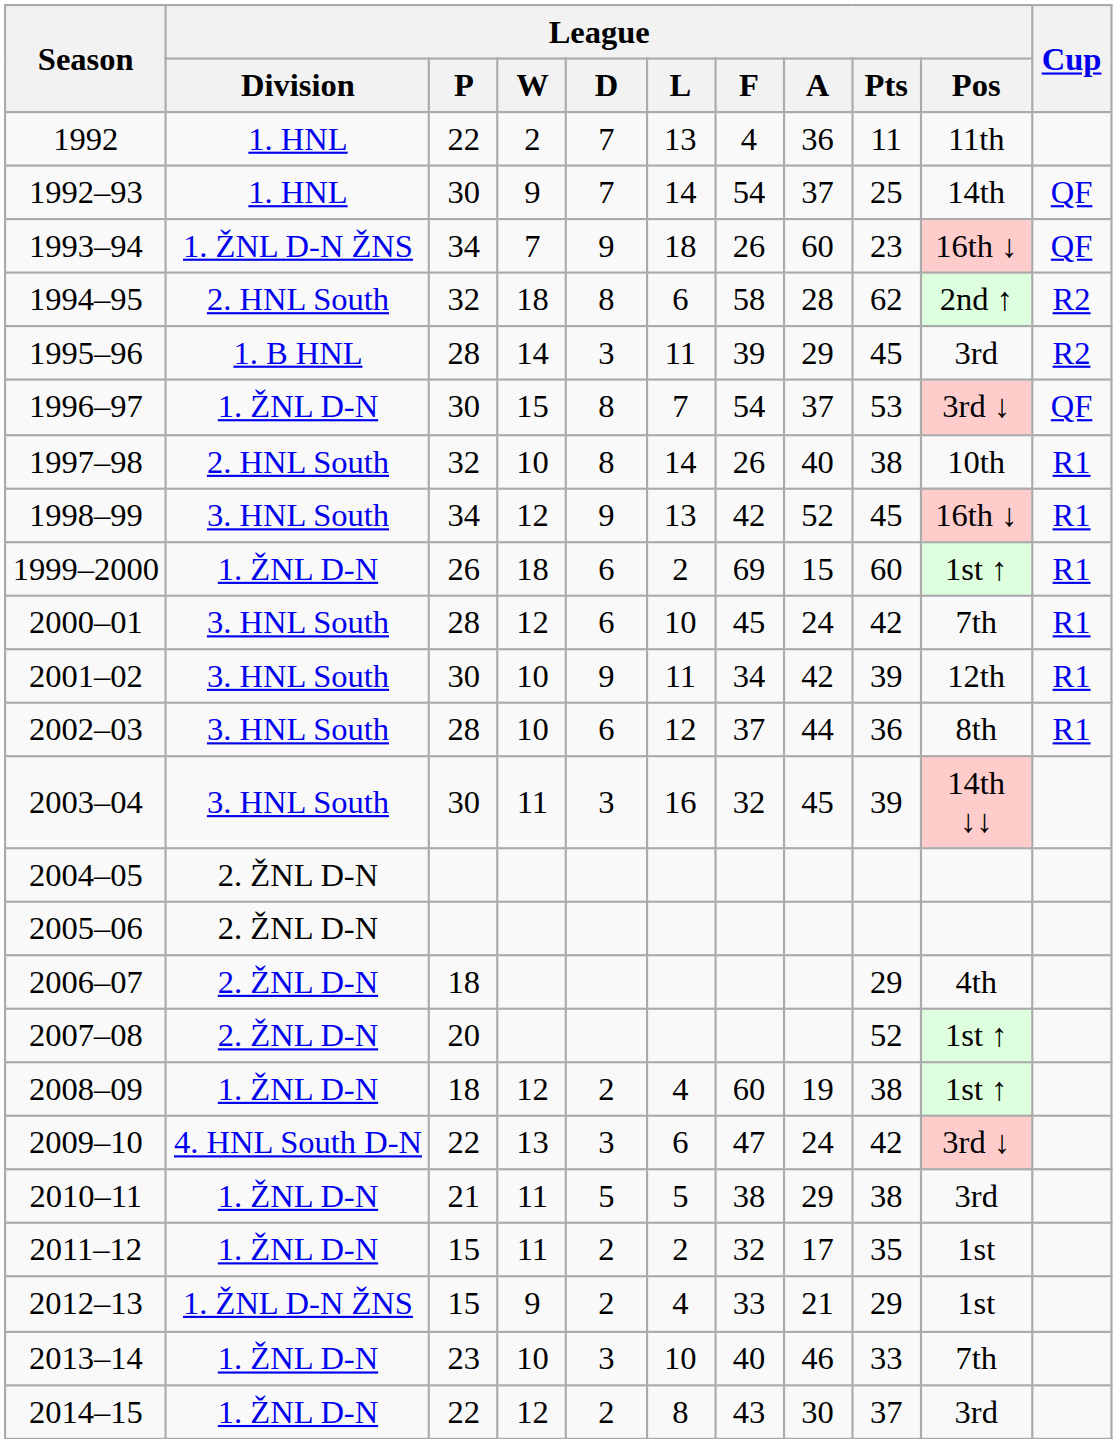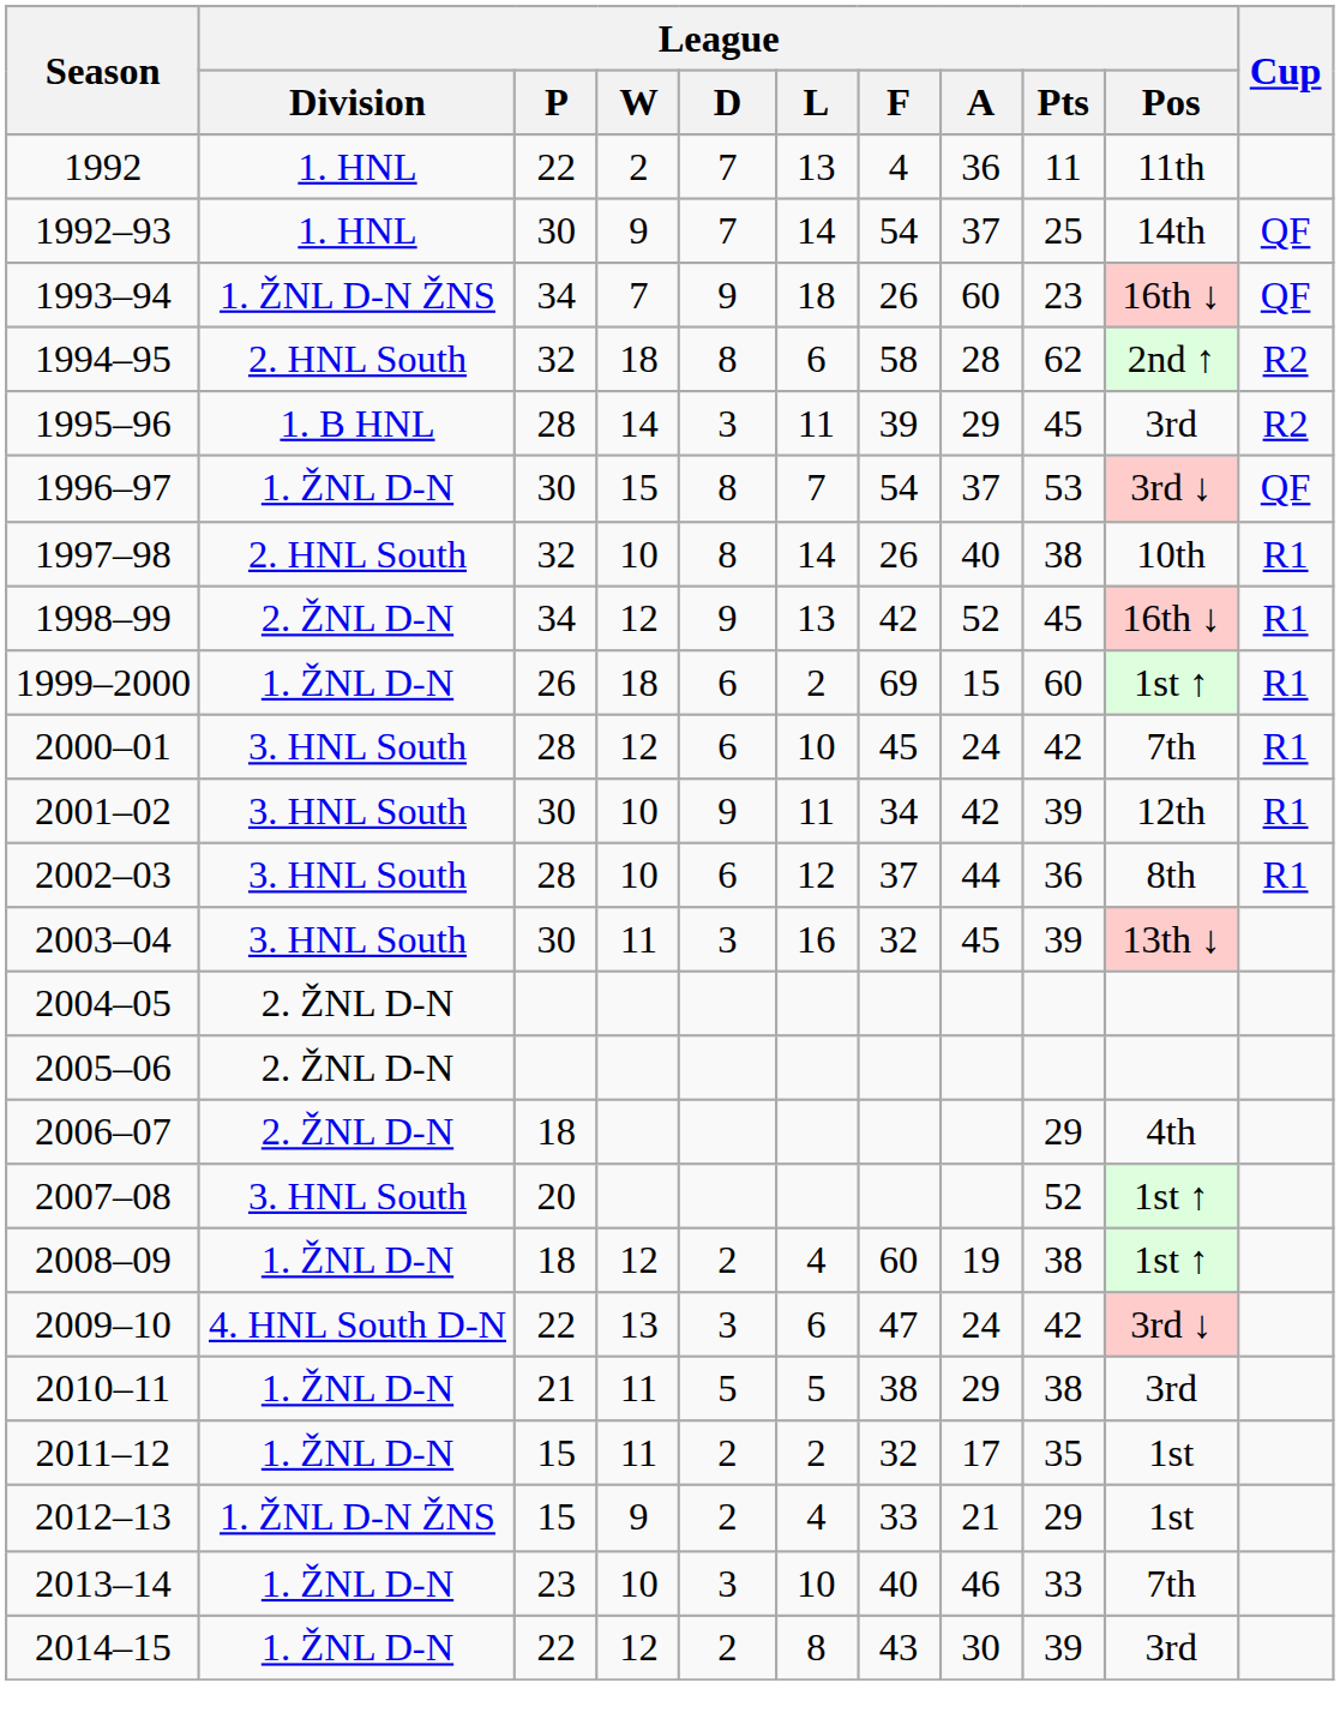 <table class="wikitable" style="font-size:95%; text-align: center;">
 <tr>
 <th rowspan=2>Season</th>
 <th colspan=9>League</th>
 <th rowspan=2 width="30"><a href='#'>Cup</a></th>
 </tr>
 <tr>
 <th>Division</th>
 <th width="25">P</th>
 <th width="25">W</th>
 <th width="30">D</th>
 <th width="25">L</th>
 <th width="25">F</th>
 <th width="25">A</th>
 <th width="25">Pts</th>
 <th width="45">Pos</th>
 </tr>
 <tr>
 <td>1992</td>
 <td><a href='#'>1. HNL</a></td>
 <td>22</td>
 <td>2</td>
 <td>7</td>
 <td>13</td>
 <td>4</td>
 <td>36</td>
 <td>11</td>
 <td>11th</td>
 <td></td>
 </tr>
 <tr>
 <td>1992–93</td>
 <td><a href='#'>1. HNL</a></td>
 <td>30</td>
 <td>9</td>
 <td>7</td>
 <td>14</td>
 <td>54</td>
 <td>37</td>
 <td>25</td>
 <td>14th</td>
 <td><a href='#'>QF</a></td>
 </tr>
 <tr>
 <td>1993–94</td>
 <td><a href='#'>1. ŽNL D-N ŽNS</a></td>
 <td>34</td>
 <td>7</td>
 <td>9</td>
 <td>18</td>
 <td>26</td>
 <td>60</td>
 <td>23</td>
 <td bgcolor="#FFCCCC">16th ↓</td>
 <td><a href='#'>QF</a></td>
 </tr>
 <tr>
 <td>1994–95</td>
 <td><a href='#'>2. HNL South</a></td>
 <td>32</td>
 <td>18</td>
 <td>8</td>
 <td>6</td>
 <td>58</td>
 <td>28</td>
 <td>62</td>
 <td bgcolor="#DDFFDD">2nd ↑</td>
 <td><a href='#'>R2</a></td>
 </tr>
 <tr>
 <td>1995–96</td>
 <td><a href='#'>1. B HNL</a></td>
 <td>28</td>
 <td>14</td>
 <td>3</td>
 <td>11</td>
 <td>39</td>
 <td>29</td>
 <td>45</td>
 <td>3rd</td>
 <td><a href='#'>R2</a></td>
 </tr>
 <tr>
 <td>1996–97</td>
 <td><a href='#'>1. ŽNL D-N</a></td>
 <td>30</td>
 <td>15</td>
 <td>8</td>
 <td>7</td>
 <td>54</td>
 <td>37</td>
 <td>53</td>
 <td bgcolor="#FFCCCC">3rd ↓</td>
 <td><a href='#'>QF</a></td>
 </tr>
 <tr>
 <td>1997–98</td>
 <td><a href='#'>2. HNL South</a></td>
 <td>32</td>
 <td>10</td>
 <td>8</td>
 <td>14</td>
 <td>26</td>
 <td>40</td>
 <td>38</td>
 <td>10th</td>
 <td><a href='#'>R1</a></td>
 </tr>
 <tr>
 <td>1998–99</td>
-<td><a href='#'>3. HNL South</a></td>
+<td><a href='#'>2. ŽNL D-N</a></td>
 <td>34</td>
 <td>12</td>
 <td>9</td>
 <td>13</td>
 <td>42</td>
 <td>52</td>
 <td>45</td>
 <td bgcolor="#FFCCCC">16th ↓</td>
 <td><a href='#'>R1</a></td>
 </tr>
 <tr>
 <td>1999–2000</td>
 <td><a href='#'>1. ŽNL D-N</a></td>
 <td>26</td>
 <td>18</td>
 <td>6</td>
 <td>2</td>
 <td>69</td>
 <td>15</td>
 <td>60</td>
 <td bgcolor="#DDFFDD">1st ↑</td>
 <td><a href='#'>R1</a></td>
 </tr>
 <tr>
 <td>2000–01</td>
 <td><a href='#'>3. HNL South</a></td>
 <td>28</td>
 <td>12</td>
 <td>6</td>
 <td>10</td>
 <td>45</td>
 <td>24</td>
 <td>42</td>
 <td>7th</td>
 <td><a href='#'>R1</a></td>
 </tr>
 <tr>
 <td>2001–02</td>
 <td><a href='#'>3. HNL South</a></td>
 <td>30</td>
 <td>10</td>
 <td>9</td>
 <td>11</td>
 <td>34</td>
 <td>42</td>
 <td>39</td>
 <td>12th</td>
 <td><a href='#'>R1</a></td>
 </tr>
 <tr>
 <td>2002–03</td>
 <td><a href='#'>3. HNL South</a></td>
 <td>28</td>
 <td>10</td>
 <td>6</td>
 <td>12</td>
 <td>37</td>
 <td>44</td>
 <td>36</td>
 <td>8th</td>
 <td><a href='#'>R1</a></td>
 </tr>
 <tr>
 <td>2003–04</td>
 <td><a href='#'>3. HNL South</a></td>
 <td>30</td>
 <td>11</td>
 <td>3</td>
 <td>16</td>
 <td>32</td>
 <td>45</td>
 <td>39</td>
-<td bgcolor="#FFCCCC">14th ↓↓</td>
+<td bgcolor="#FFCCCC">13th ↓</td>
 <td></td>
 </tr>
 <tr>
 <td>2004–05</td>
 <td>2. ŽNL D-N</td>
 <td></td>
 <td></td>
 <td></td>
 <td></td>
 <td></td>
 <td></td>
 <td></td>
 <td></td>
 <td></td>
 </tr>
 <tr>
 <td>2005–06</td>
 <td>2. ŽNL D-N</td>
 <td></td>
 <td></td>
 <td></td>
 <td></td>
 <td></td>
 <td></td>
 <td></td>
 <td></td>
 <td></td>
 </tr>
 <tr>
 <td>2006–07</td>
 <td><a href='#'>2. ŽNL D-N</a></td>
 <td>18</td>
 <td></td>
 <td></td>
 <td></td>
 <td></td>
 <td></td>
 <td>29</td>
 <td>4th</td>
 <td></td>
 </tr>
 <tr>
 <td>2007–08</td>
-<td><a href='#'>2. ŽNL D-N</a></td>
+<td><a href='#'>3. HNL South</a></td>
 <td>20</td>
 <td></td>
 <td></td>
 <td></td>
 <td></td>
 <td></td>
 <td>52</td>
 <td bgcolor="#DDFFDD">1st ↑</td>
 <td></td>
 </tr>
 <tr>
 <td>2008–09</td>
 <td><a href='#'>1. ŽNL D-N</a></td>
 <td>18</td>
 <td>12</td>
 <td>2</td>
 <td>4</td>
 <td>60</td>
 <td>19</td>
 <td>38</td>
 <td bgcolor="#DDFFDD">1st ↑</td>
 <td></td>
 </tr>
 <tr>
 <td>2009–10</td>
 <td><a href='#'>4. HNL South D-N</a></td>
 <td>22</td>
 <td>13</td>
 <td>3</td>
 <td>6</td>
 <td>47</td>
 <td>24</td>
 <td>42</td>
 <td bgcolor="#FFCCCC">3rd ↓</td>
 <td></td>
 </tr>
 <tr>
 <td>2010–11</td>
 <td><a href='#'>1. ŽNL D-N</a></td>
 <td>21</td>
 <td>11</td>
 <td>5</td>
 <td>5</td>
 <td>38</td>
 <td>29</td>
 <td>38</td>
 <td>3rd</td>
 <td></td>
 </tr>
 <tr>
 <td>2011–12</td>
 <td><a href='#'>1. ŽNL D-N</a></td>
 <td>15</td>
 <td>11</td>
 <td>2</td>
 <td>2</td>
 <td>32</td>
 <td>17</td>
 <td>35</td>
 <td>1st</td>
 <td></td>
 </tr>
 <tr>
 <td>2012–13</td>
 <td><a href='#'>1. ŽNL D-N ŽNS</a></td>
 <td>15</td>
 <td>9</td>
 <td>2</td>
 <td>4</td>
 <td>33</td>
 <td>21</td>
 <td>29</td>
 <td>1st</td>
 <td></td>
 </tr>
 <tr>
 <td>2013–14</td>
 <td><a href='#'>1. ŽNL D-N</a></td>
 <td>23</td>
 <td>10</td>
 <td>3</td>
 <td>10</td>
 <td>40</td>
 <td>46</td>
 <td>33</td>
 <td>7th</td>
 <td></td>
 </tr>
 <tr>
 <td>2014–15</td>
 <td><a href='#'>1. ŽNL D-N</a></td>
 <td>22</td>
 <td>12</td>
 <td>2</td>
 <td>8</td>
 <td>43</td>
 <td>30</td>
-<td>37</td>
+<td>39</td>
 <td>3rd</td>
 <td></td>
 </tr>
 </table>
